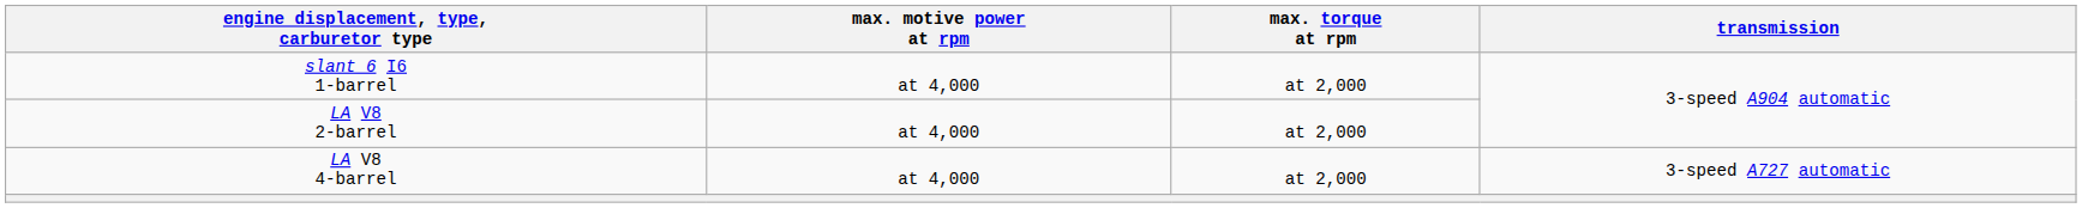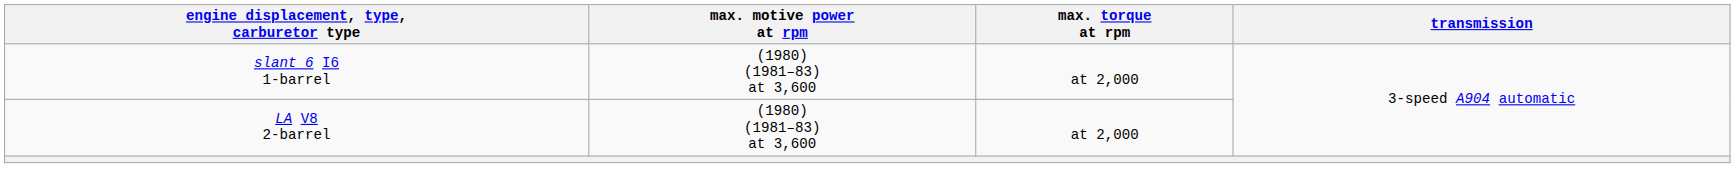 <table class="wikitable" style="text-align:center; width:100%;">
 <tr>
 <th><a href='#'>engine displacement</a>, <a href='#'>type</a>,<br><a href='#'>carburetor</a> type</th>
 <th>max. motive <a href='#'>power</a><br>at <a href='#'>rpm</a><br></th>
 <th>max. <a href='#'>torque</a><br>at rpm</th>
 <th><a href='#'>transmission</a></th>
 </tr>
 <tr>
 <td> <em><a href='#'>slant 6</a></em> <a href='#'>I6</a><br>1-barrel</td>
-<td><br>at 4,000</td>
+<td> (1980)<br> (1981–83)<br>at 3,600</td>
 <td><br>at 2,000</td>
 <td rowspan=2>3-speed <em><a href='#'>A904</a></em> <a href='#'>automatic</a></td>
 </tr>
 <tr>
 <td> <em><a href='#'>LA</a></em> <a href='#'>V8</a><br>2-barrel</td>
-<td><br>at 4,000</td>
+<td> (1980)<br> (1981–83)<br>at 3,600</td>
 <td><br>at 2,000</td>
-</tr>
-<tr>
-<td> <em><a href='#'>LA</a></em> V8<br>4-barrel</td>
-<td><br>at 4,000</td>
-<td><br>at 2,000</td>
-<td>3-speed <em><a href='#'>A727</a></em> <a href='#'>automatic</a></td>
 </tr>
 <tr>
 <th colspan=4></th>
 </tr>
 </table>
